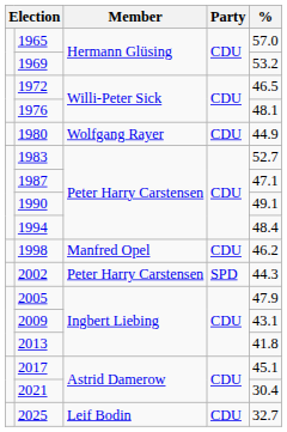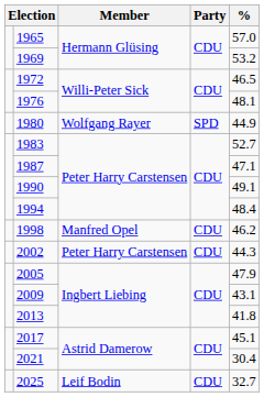 <table class=wikitable>
 <tr>
 <th colspan=2>Election</th>
 <th>Member</th>
 <th>Party</th>
 <th>%</th>
 </tr>
 <tr>
 <td rowspan=2 bgcolor=></td>
 <td><a href='#'>1965</a></td>
 <td rowspan=2><a href='#'>Hermann Glüsing</a></td>
 <td rowspan=2><a href='#'>CDU</a></td>
 <td align=right>57.0</td>
 </tr>
 <tr>
 <td><a href='#'>1969</a></td>
 <td align=right>53.2</td>
 </tr>
 <tr>
 <td rowspan=2 bgcolor=></td>
 <td><a href='#'>1972</a></td>
 <td rowspan=2><a href='#'>Willi-Peter Sick</a></td>
 <td rowspan=2><a href='#'>CDU</a></td>
 <td align=right>46.5</td>
 </tr>
 <tr>
 <td><a href='#'>1976</a></td>
 <td align=right>48.1</td>
 </tr>
 <tr>
 <td bgcolor=></td>
 <td><a href='#'>1980</a></td>
 <td><a href='#'>Wolfgang Rayer</a></td>
-<td><a href='#'>CDU</a></td>
+<td><a href='#'>SPD</a></td>
 <td align=right>44.9</td>
 </tr>
 <tr>
 <td rowspan=4 bgcolor=></td>
 <td><a href='#'>1983</a></td>
 <td rowspan=4><a href='#'>Peter Harry Carstensen</a></td>
 <td rowspan=4><a href='#'>CDU</a></td>
 <td align=right>52.7</td>
 </tr>
 <tr>
 <td><a href='#'>1987</a></td>
 <td align=right>47.1</td>
 </tr>
 <tr>
 <td><a href='#'>1990</a></td>
 <td align=right>49.1</td>
 </tr>
 <tr>
 <td><a href='#'>1994</a></td>
 <td align=right>48.4</td>
 </tr>
 <tr>
 <td bgcolor=></td>
 <td><a href='#'>1998</a></td>
 <td><a href='#'>Manfred Opel</a></td>
 <td><a href='#'>CDU</a></td>
 <td align=right>46.2</td>
 </tr>
 <tr>
 <td bgcolor=></td>
 <td><a href='#'>2002</a></td>
 <td><a href='#'>Peter Harry Carstensen</a></td>
-<td><a href='#'>SPD</a></td>
+<td><a href='#'>CDU</a></td>
 <td align=right>44.3</td>
 </tr>
 <tr>
 <td rowspan=3 bgcolor=></td>
 <td><a href='#'>2005</a></td>
 <td rowspan=3><a href='#'>Ingbert Liebing</a></td>
 <td rowspan=3><a href='#'>CDU</a></td>
 <td align=right>47.9</td>
 </tr>
 <tr>
 <td><a href='#'>2009</a></td>
 <td align=right>43.1</td>
 </tr>
 <tr>
 <td><a href='#'>2013</a></td>
 <td align=right>41.8</td>
 </tr>
 <tr>
 <td rowspan=2 bgcolor=></td>
 <td><a href='#'>2017</a></td>
 <td rowspan=2><a href='#'>Astrid Damerow</a></td>
 <td rowspan=2><a href='#'>CDU</a></td>
 <td align=right>45.1</td>
 </tr>
 <tr>
 <td><a href='#'>2021</a></td>
 <td align=right>30.4</td>
 </tr>
 <tr>
 <td bgcolor=></td>
 <td><a href='#'>2025</a></td>
 <td><a href='#'>Leif Bodin</a></td>
 <td><a href='#'>CDU</a></td>
 <td>32.7</td>
 </tr>
 </table>
